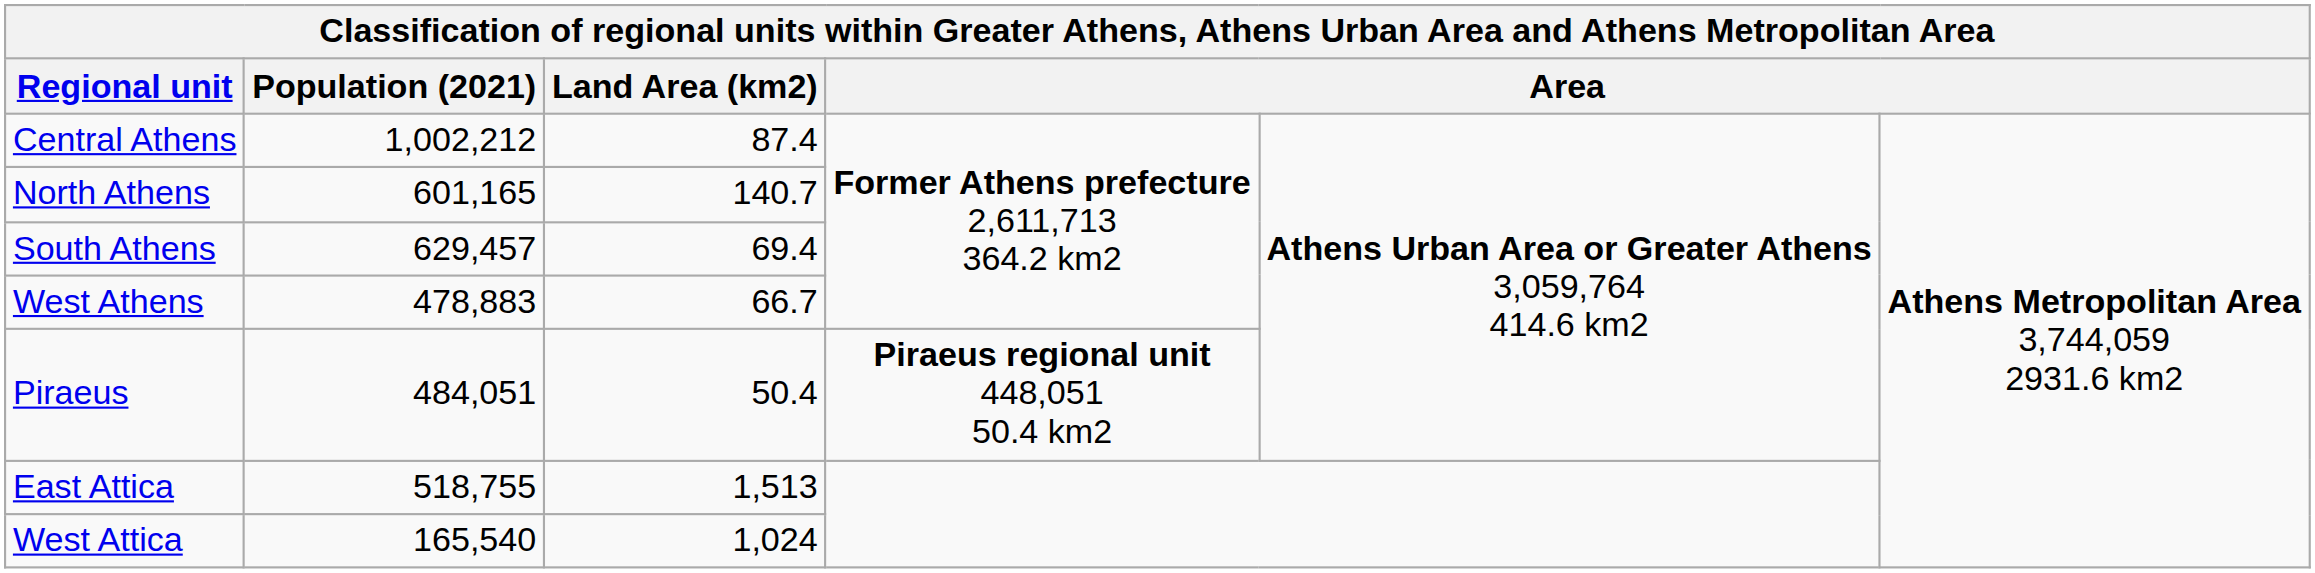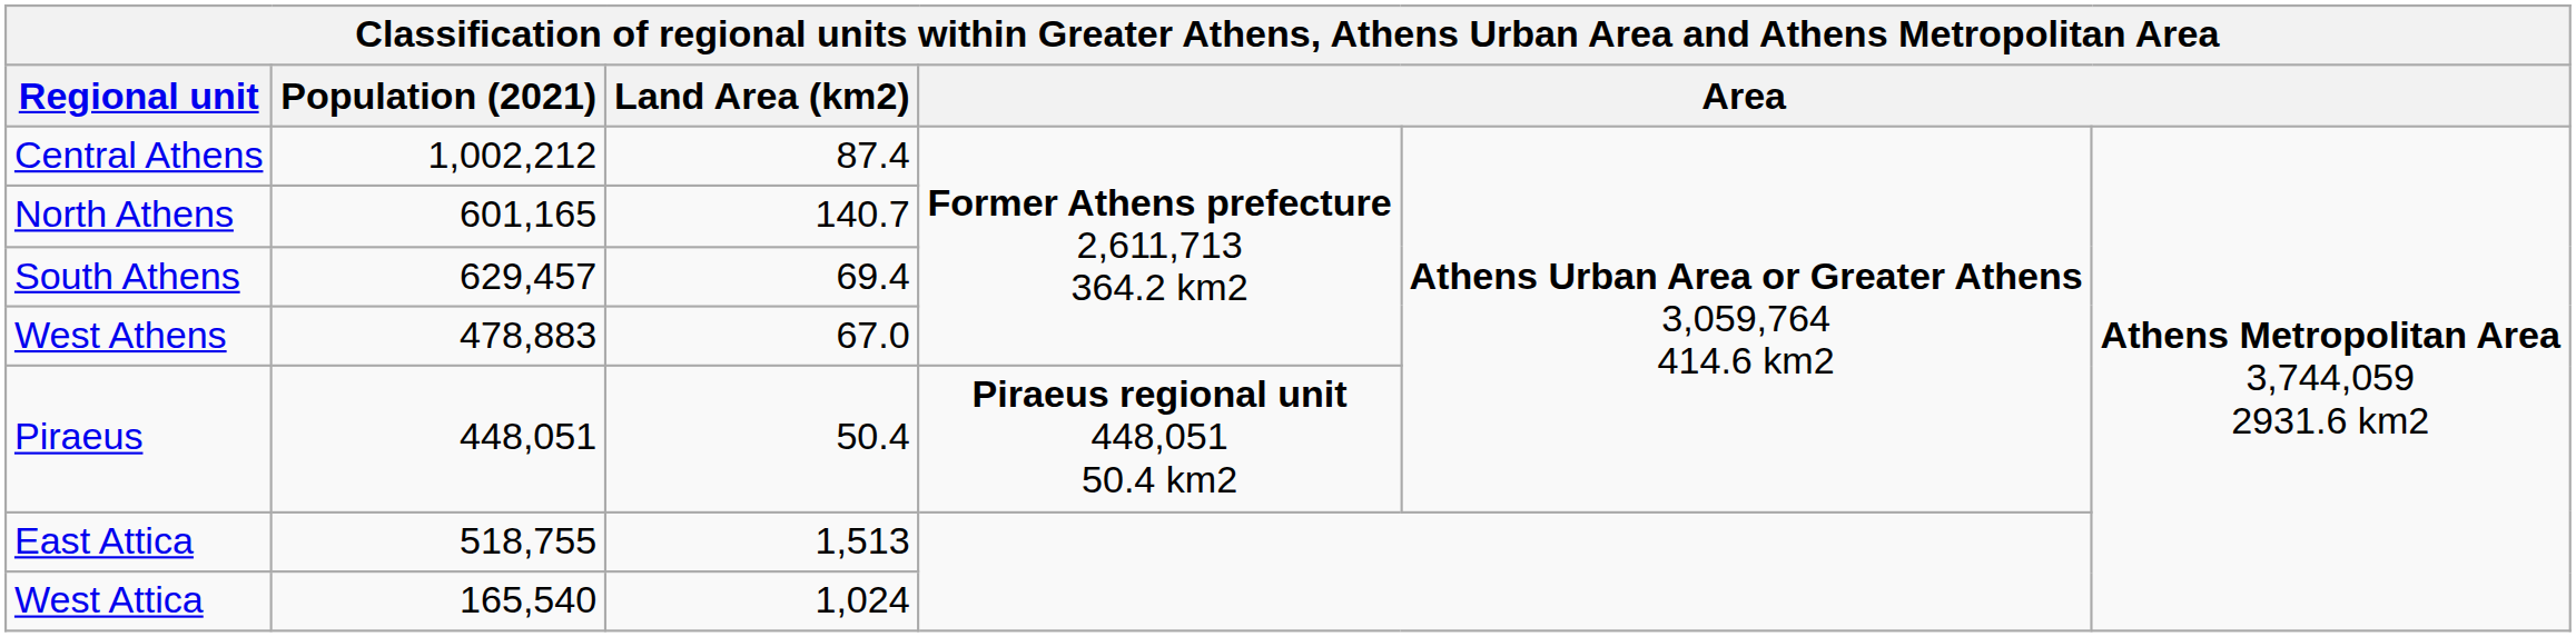 <table class="wikitable">
 <tr>
 <th colspan="6">Classification of regional units within Greater Athens, Athens Urban Area and Athens Metropolitan Area</th>
 </tr>
 <tr>
 <th><a href='#'>Regional unit</a></th>
 <th>Population (2021)</th>
 <th>Land Area (km2)</th>
 <th colspan="3">Area</th>
 </tr>
 <tr>
 <td><a href='#'>Central Athens</a></td>
 <td align=right>1,002,212</td>
 <td align=right>87.4</td>
 <td rowspan="4" style="text-align:center;"><strong>Former Athens prefecture</strong> <br>2,611,713<br>364.2 km2</td>
 <td rowspan="5" style="text-align:center;"><strong>Athens Urban Area or Greater Athens</strong> <br>3,059,764<br>414.6 km2</td>
 <td rowspan="7" style="text-align:center;"><strong>Athens Metropolitan Area</strong><br> 3,744,059<br>2931.6 km2</td>
 </tr>
 <tr>
 <td><a href='#'>North Athens</a></td>
 <td align=right>601,165</td>
 <td align=right>140.7</td>
 </tr>
 <tr>
 <td><a href='#'>South Athens</a></td>
 <td align=right>629,457</td>
 <td align=right>69.4</td>
 </tr>
 <tr>
 <td><a href='#'>West Athens</a></td>
 <td align=right>478,883</td>
-<td align=right>66.7</td>
+<td align=right>67.0</td>
 </tr>
 <tr>
 <td><a href='#'>Piraeus</a></td>
-<td align=right>484,051</td>
+<td align=right>448,051</td>
 <td align=right>50.4</td>
 <td align=center><strong>Piraeus regional unit</strong><br>448,051<br>50.4 km2</td>
 </tr>
 <tr>
 <td><a href='#'>East Attica</a></td>
 <td align=right>518,755</td>
 <td align=right>1,513</td>
 </tr>
 <tr>
 <td><a href='#'>West Attica</a></td>
 <td align=right>165,540</td>
 <td align=right>1,024</td>
 </tr>
 </table>
